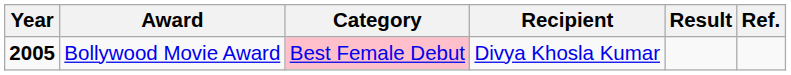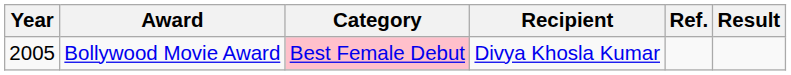 <table class="wikitable">
 <tr>
 <th>Year</th>
 <th>Award</th>
 <th>Category</th>
 <th>Recipient</th>
+<th>Ref.</th>
 <th>Result</th>
-<th>Ref.</th>
 </tr>
 <tr>
-<td><strong>2005</strong></td>
+<td>2005</td>
 <td><a href='#'>Bollywood Movie Award</a></td>
 <td style="background: pink;"><a href='#'>Best Female Debut</a></td>
 <td><a href='#'>Divya Khosla Kumar</a></td>
 <td></td>
 <td></td>
 </tr>
 </table>
